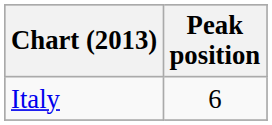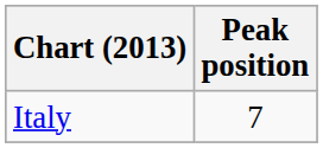 <table class="wikitable">
 <tr>
 <th>Chart (2013)</th>
 <th>Peak<br>position</th>
 </tr>
 <tr>
 <td><a href='#'>Italy</a></td>
-<td align="center">6</td>
+<td align="center">7</td>
 </tr>
 </table>
